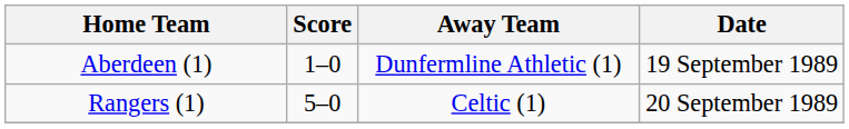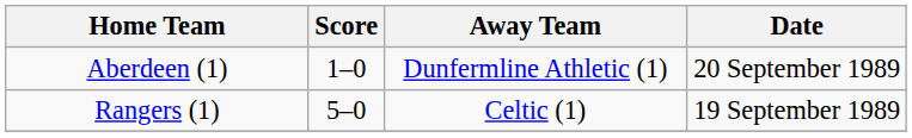 <table class="wikitable" style="text-align:center;">
 <tr>
 <th width=175>Home Team</th>
 <th width=20>Score</th>
 <th width=175>Away Team</th>
 <th width= 125>Date</th>
 </tr>
 <tr>
 <td><a href='#'>Aberdeen</a>	(1)</td>
 <td>1–0</td>
 <td><a href='#'>Dunfermline Athletic</a>	(1)</td>
-<td>19 September 1989</td>
+<td>20 September 1989</td>
 </tr>
 <tr>
 <td><a href='#'>Rangers</a>	(1)</td>
 <td>5–0</td>
 <td><a href='#'>Celtic</a>	(1)</td>
-<td>20 September 1989</td>
+<td>19 September 1989</td>
 </tr>
 <tr>
 </tr>
 </table>
